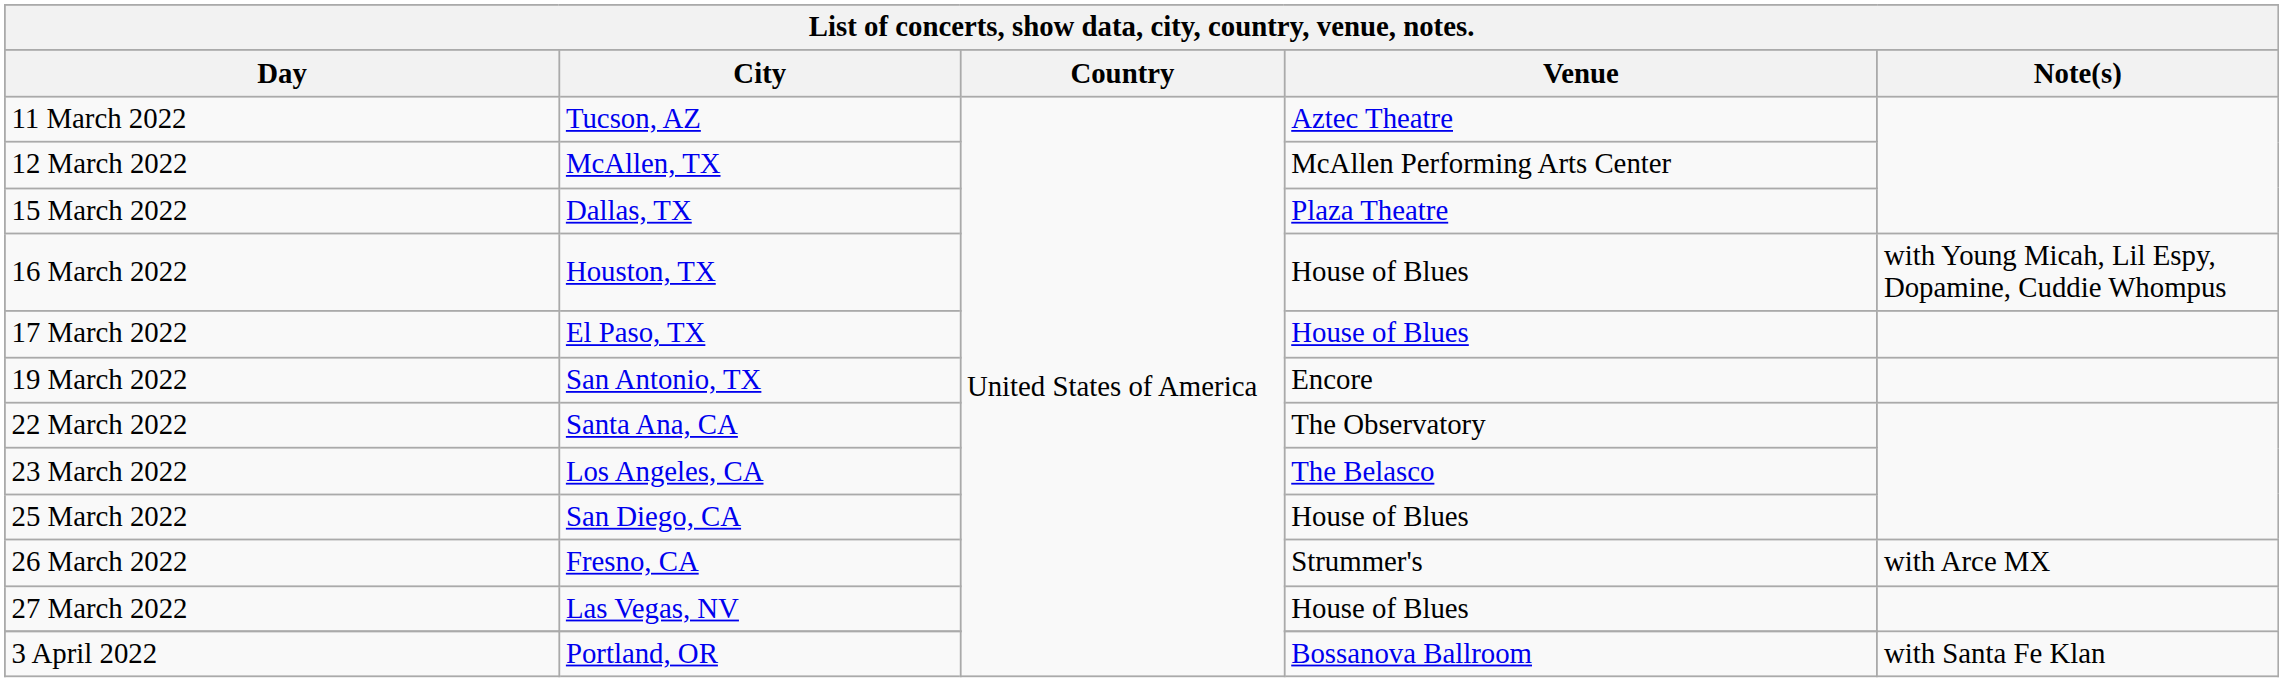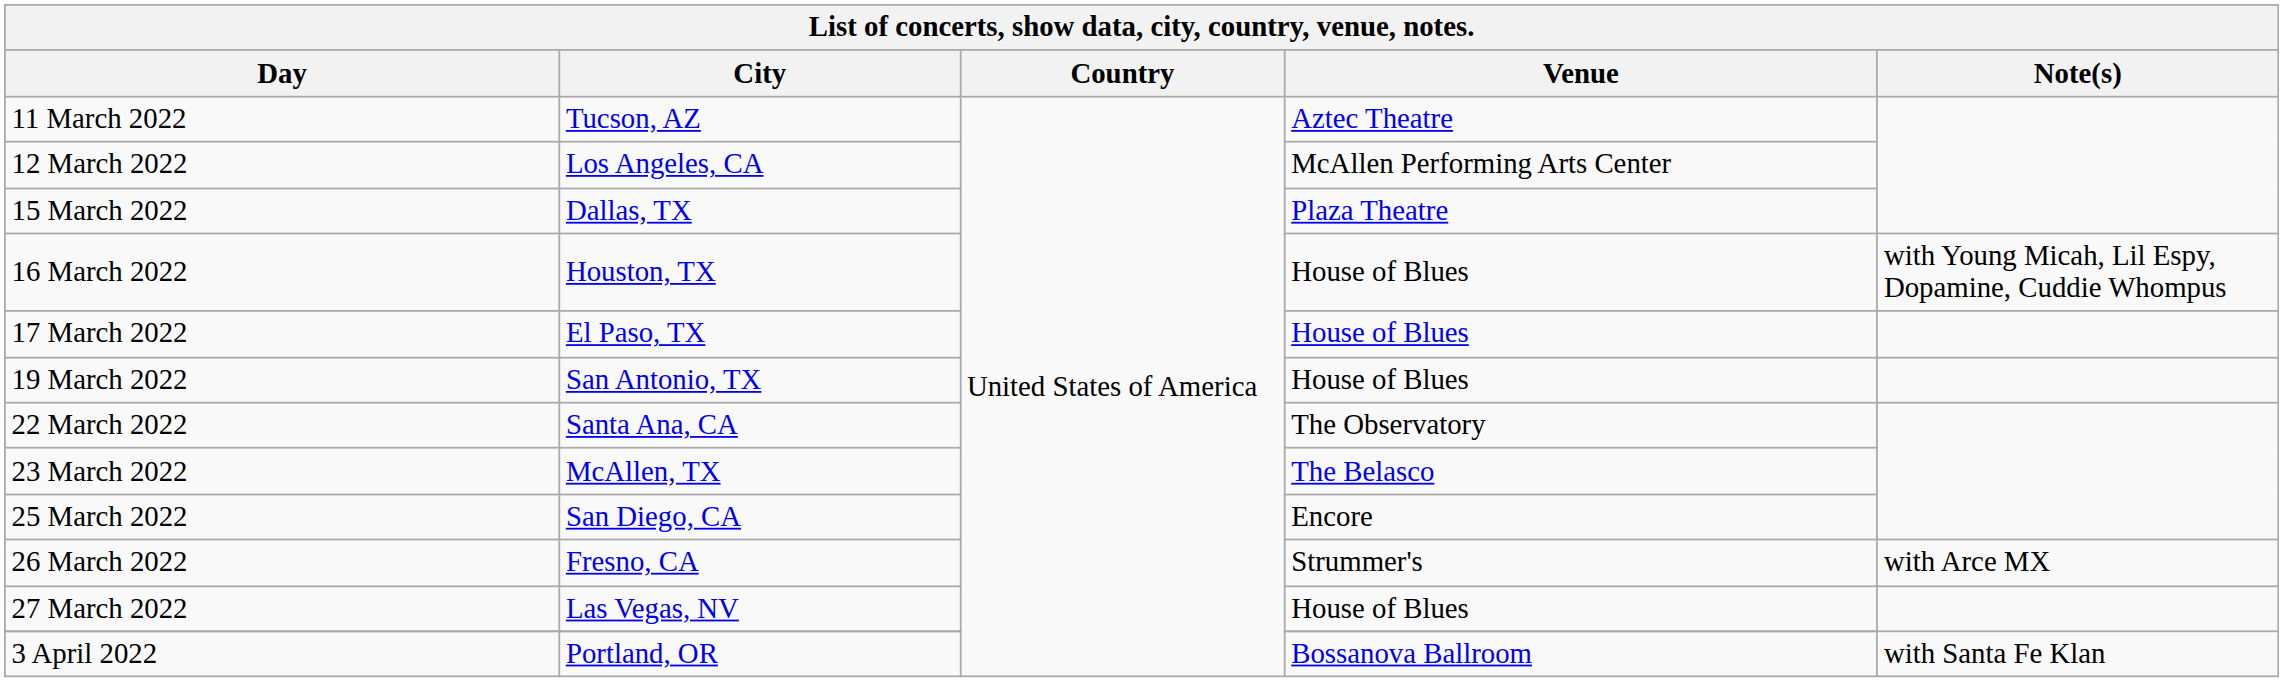 <table class="wikitable collapsible collapsed" width="100%">
 <tr>
 <th colspan="7">List of concerts, show data, city, country, venue, notes.</th>
 </tr>
 <tr>
 <th scope="col" style="width:14em;">Day</th>
 <th scope="col" style="width:10em;">City</th>
 <th scope="col" style="width:8em;">Country</th>
 <th scope="col" style="width:15em;">Venue</th>
 <th scope="col" style="width:10em;">Note(s)</th>
 </tr>
 <tr>
 <td>11 March 2022</td>
 <td><a href='#'>Tucson, AZ</a></td>
 <td rowspan="20">United States of America</td>
 <td><a href='#'>Aztec Theatre</a></td>
 </tr>
 <tr>
 <td>12 March 2022</td>
-<td><a href='#'>McAllen, TX</a></td>
+<td><a href='#'>Los Angeles, CA</a></td>
 <td>McAllen Performing Arts Center</td>
 </tr>
 <tr>
 <td>15 March 2022</td>
 <td><a href='#'>Dallas, TX</a></td>
 <td><a href='#'>Plaza Theatre</a></td>
 </tr>
 <tr>
 <td>16 March 2022</td>
 <td><a href='#'>Houston, TX</a></td>
 <td>House of Blues</td>
 <td>with Young Micah, Lil Espy, Dopamine, Cuddie Whompus</td>
 </tr>
 <tr>
 <td>17 March 2022</td>
 <td><a href='#'>El Paso, TX</a></td>
 <td><a href='#'>House of Blues</a></td>
 </tr>
 <tr>
 <td>19 March 2022</td>
 <td><a href='#'>San Antonio, TX</a></td>
-<td>Encore</td>
+<td>House of Blues</td>
 <td></td>
 </tr>
 <tr>
 <td>22 March 2022</td>
 <td><a href='#'>Santa Ana, CA</a></td>
 <td>The Observatory</td>
 </tr>
 <tr>
 <td>23 March 2022</td>
-<td><a href='#'>Los Angeles, CA</a></td>
+<td><a href='#'>McAllen, TX</a></td>
 <td><a href='#'>The Belasco</a></td>
 </tr>
 <tr>
 <td>25 March 2022</td>
 <td><a href='#'>San Diego, CA</a></td>
-<td>House of Blues</td>
+<td>Encore</td>
 </tr>
 <tr>
 <td>26 March 2022</td>
 <td><a href='#'>Fresno, CA</a></td>
 <td>Strummer's</td>
 <td>with Arce MX</td>
 </tr>
 <tr>
 <td>27 March 2022</td>
 <td><a href='#'>Las Vegas, NV</a></td>
 <td>House of Blues</td>
 </tr>
 <tr>
 </tr>
 <tr>
 <td>3 April 2022</td>
 <td><a href='#'>Portland, OR</a></td>
 <td><a href='#'>Bossanova Ballroom</a></td>
 <td>with Santa Fe Klan</td>
 </tr>
 </table>
